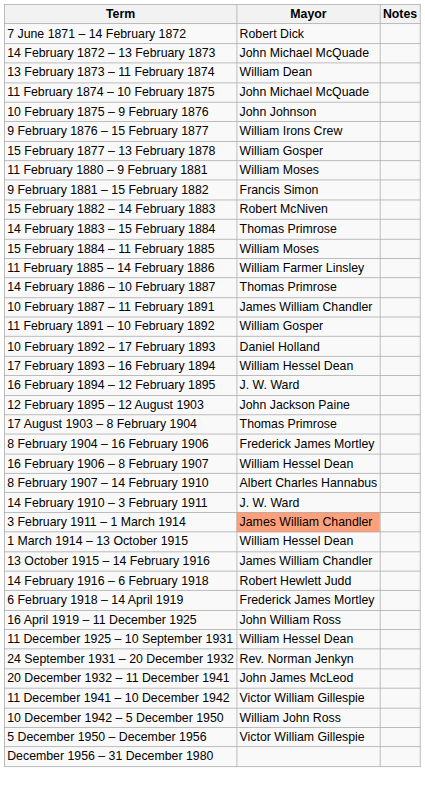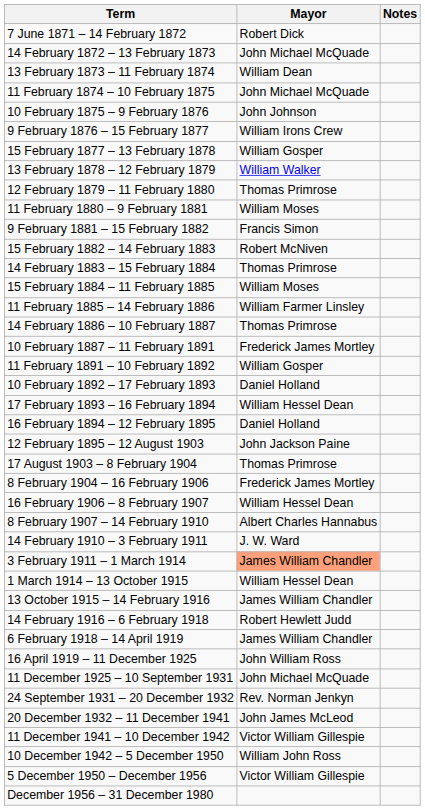 <table class="wikitable">
 <tr>
 <th>Term</th>
 <th>Mayor</th>
 <th>Notes</th>
 </tr>
 <tr>
 <td>7 June 1871 – 14 February 1872</td>
 <td>Robert Dick</td>
 <td></td>
 </tr>
 <tr>
 <td>14 February 1872 – 13 February 1873</td>
 <td>John Michael McQuade</td>
 <td></td>
 </tr>
 <tr>
 <td>13 February 1873 – 11 February 1874</td>
 <td>William Dean</td>
 <td></td>
 </tr>
 <tr>
 <td>11 February 1874 – 10 February 1875</td>
 <td>John Michael McQuade</td>
 <td></td>
 </tr>
 <tr>
 <td>10 February 1875 – 9 February 1876</td>
 <td>John Johnson</td>
 <td></td>
 </tr>
 <tr>
 <td>9 February 1876 – 15 February 1877</td>
 <td>William Irons Crew</td>
 <td></td>
 </tr>
 <tr>
 <td>15 February 1877 – 13 February 1878</td>
 <td>William Gosper</td>
 <td></td>
 </tr>
 <tr>
+<td>13 February 1878 – 12 February 1879</td>
+<td><a href='#'>William Walker</a></td>
+<td></td>
+</tr>
+<tr>
+<td>12 February 1879 – 11 February 1880</td>
+<td>Thomas Primrose</td>
+<td></td>
+</tr>
+<tr>
 <td>11 February 1880 – 9 February 1881</td>
 <td>William Moses</td>
 <td></td>
 </tr>
 <tr>
 <td>9 February 1881 – 15 February 1882</td>
 <td>Francis Simon</td>
 <td></td>
 </tr>
 <tr>
 <td>15 February 1882 – 14 February 1883</td>
 <td>Robert McNiven</td>
 <td></td>
 </tr>
 <tr>
 <td>14 February 1883 – 15 February 1884</td>
 <td>Thomas Primrose</td>
 <td></td>
 </tr>
 <tr>
 <td>15 February 1884 – 11 February 1885</td>
 <td>William Moses</td>
 <td></td>
 </tr>
 <tr>
 <td>11 February 1885 – 14 February 1886</td>
 <td>William Farmer Linsley</td>
 <td></td>
 </tr>
 <tr>
 <td>14 February 1886 – 10 February 1887</td>
 <td>Thomas Primrose</td>
 <td></td>
 </tr>
 <tr>
 <td>10 February 1887 – 11 February 1891</td>
-<td>James William Chandler</td>
+<td>Frederick James Mortley</td>
 <td></td>
 </tr>
 <tr>
 <td>11 February 1891 – 10 February 1892</td>
 <td>William Gosper</td>
 <td></td>
 </tr>
 <tr>
 <td>10 February 1892 – 17 February 1893</td>
 <td>Daniel Holland</td>
 <td></td>
 </tr>
 <tr>
 <td>17 February 1893 – 16 February 1894</td>
 <td>William Hessel Dean</td>
 <td></td>
 </tr>
 <tr>
 <td>16 February 1894 – 12 February 1895</td>
-<td>J. W. Ward</td>
+<td>Daniel Holland</td>
 <td></td>
 </tr>
 <tr>
 <td>12 February 1895 – 12 August 1903</td>
 <td>John Jackson Paine</td>
 <td></td>
 </tr>
 <tr>
 <td>17 August 1903 – 8 February 1904</td>
 <td>Thomas Primrose</td>
 <td></td>
 </tr>
 <tr>
 <td>8 February 1904 – 16 February 1906</td>
 <td>Frederick James Mortley</td>
 <td></td>
 </tr>
 <tr>
 <td>16 February 1906 – 8 February 1907</td>
 <td>William Hessel Dean</td>
 <td></td>
 </tr>
 <tr>
 <td>8 February 1907 – 14 February 1910</td>
 <td>Albert Charles Hannabus</td>
 <td></td>
 </tr>
 <tr>
 <td>14 February 1910 – 3 February 1911</td>
 <td>J. W. Ward</td>
 <td></td>
 </tr>
 <tr>
 <td>3 February 1911 – 1 March 1914</td>
 <td style="background: lightsalmon;">James William Chandler</td>
 <td></td>
 </tr>
 <tr>
 <td>1 March 1914 – 13 October 1915</td>
 <td>William Hessel Dean</td>
 <td></td>
 </tr>
 <tr>
 <td>13 October 1915 – 14 February 1916</td>
 <td>James William Chandler</td>
 <td></td>
 </tr>
 <tr>
 <td>14 February 1916 – 6 February 1918</td>
 <td>Robert Hewlett Judd</td>
 <td></td>
 </tr>
 <tr>
 <td>6 February 1918 – 14 April 1919</td>
-<td>Frederick James Mortley</td>
+<td>James William Chandler</td>
 <td></td>
 </tr>
 <tr>
 <td>16 April 1919 – 11 December 1925</td>
 <td>John William Ross</td>
 <td></td>
 </tr>
 <tr>
 <td>11 December 1925 – 10 September 1931</td>
-<td>William Hessel Dean</td>
+<td>John Michael McQuade</td>
 <td></td>
 </tr>
 <tr>
 <td>24 September 1931 – 20 December 1932</td>
 <td>Rev. Norman Jenkyn</td>
 <td></td>
 </tr>
 <tr>
 <td>20 December 1932 – 11 December 1941</td>
 <td>John James McLeod</td>
 <td></td>
 </tr>
 <tr>
 <td>11 December 1941 – 10 December 1942</td>
 <td>Victor William Gillespie</td>
 <td></td>
 </tr>
 <tr>
 <td>10 December 1942 – 5 December 1950</td>
 <td>William John Ross</td>
 <td></td>
 </tr>
 <tr>
 <td>5 December 1950 – December 1956</td>
 <td>Victor William Gillespie </td>
 <td></td>
 </tr>
 <tr>
 <td>December 1956 – 31 December 1980</td>
 <td></td>
 <td></td>
 </tr>
 </table>
